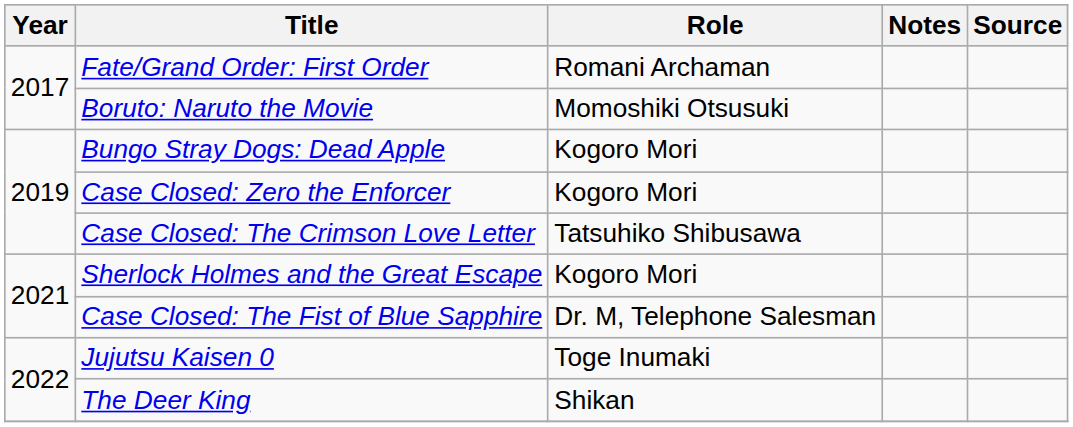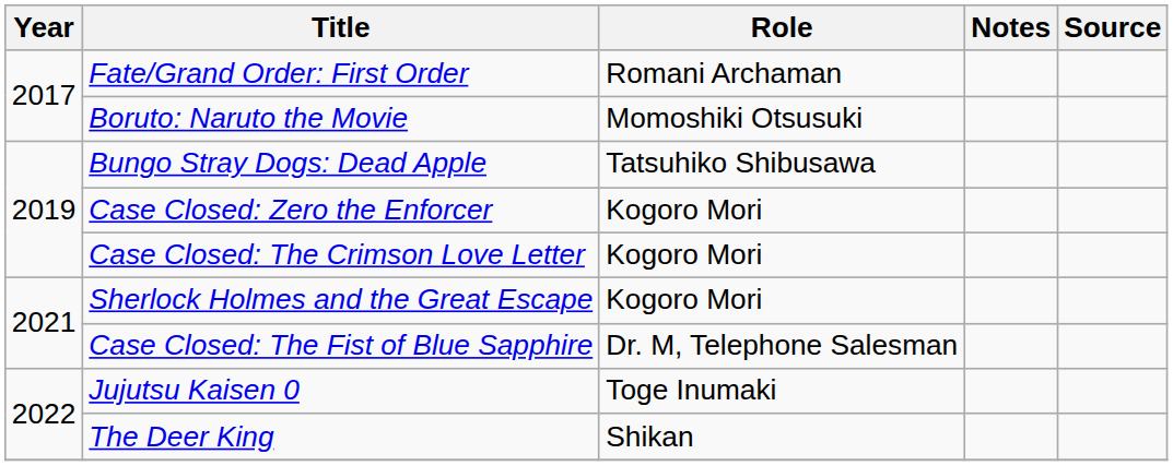 <table class="wikitable sortable">
 <tr>
 <th>Year</th>
 <th>Title</th>
 <th>Role</th>
 <th class="unsortable">Notes</th>
 <th clas="unsortable">Source</th>
 </tr>
 <tr>
 <td rowspan="2">2017</td>
 <td><em><a href='#'>Fate/Grand Order: First Order</a></em></td>
 <td>Romani Archaman</td>
 <td></td>
 <td></td>
 </tr>
 <tr>
 <td><em><a href='#'>Boruto: Naruto the Movie</a></em></td>
 <td>Momoshiki Otsusuki</td>
 <td></td>
 <td></td>
 </tr>
 <tr>
 <td rowspan="3">2019</td>
 <td><em><a href='#'>Bungo Stray Dogs: Dead Apple</a></em></td>
-<td>Kogoro Mori</td>
+<td>Tatsuhiko Shibusawa</td>
 <td></td>
 <td></td>
 </tr>
 <tr>
 <td><em><a href='#'>Case Closed: Zero the Enforcer</a></em></td>
 <td>Kogoro Mori</td>
 <td></td>
 <td></td>
 </tr>
 <tr>
 <td><em><a href='#'>Case Closed: The Crimson Love Letter</a></em></td>
-<td>Tatsuhiko Shibusawa</td>
+<td>Kogoro Mori</td>
 <td></td>
 <td></td>
 </tr>
 <tr>
 <td rowspan="2">2021</td>
 <td><em><a href='#'>Sherlock Holmes and the Great Escape</a></em></td>
 <td>Kogoro Mori</td>
 <td></td>
 <td></td>
 </tr>
 <tr>
 <td><em><a href='#'>Case Closed: The Fist of Blue Sapphire</a></em></td>
 <td>Dr. M, Telephone Salesman</td>
 <td></td>
 <td></td>
 </tr>
 <tr>
 <td rowspan="2">2022</td>
 <td><em><a href='#'>Jujutsu Kaisen 0</a></em></td>
 <td>Toge Inumaki</td>
 <td></td>
 <td></td>
 </tr>
 <tr>
 <td><em><a href='#'>The Deer King</a></em></td>
 <td>Shikan</td>
 <td></td>
 <td></td>
 </tr>
 <tr>
 </tr>
 </table>
